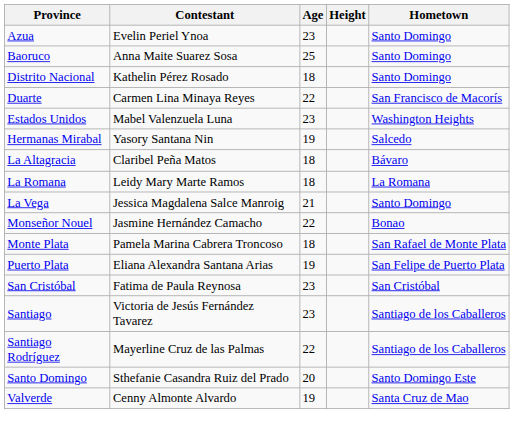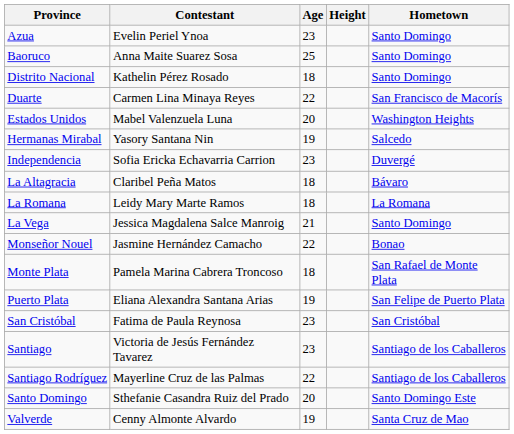 <table class="wikitable sortable" style="font-size: 95%;">
 <tr>
 <th>Province</th>
 <th>Contestant</th>
 <th>Age</th>
 <th>Height</th>
 <th>Hometown</th>
 </tr>
 <tr>
 <td><a href='#'>Azua</a></td>
 <td>Evelin Periel Ynoa</td>
 <td>23</td>
 <td></td>
 <td><a href='#'>Santo Domingo</a></td>
 </tr>
 <tr>
 <td><a href='#'>Baoruco</a></td>
 <td>Anna Maite Suarez Sosa</td>
 <td>25</td>
 <td></td>
 <td><a href='#'>Santo Domingo</a></td>
 </tr>
 <tr>
 <td><a href='#'>Distrito Nacional</a></td>
 <td>Kathelin Pérez Rosado</td>
 <td>18</td>
 <td></td>
 <td><a href='#'>Santo Domingo</a></td>
 </tr>
 <tr>
 <td><a href='#'>Duarte</a></td>
 <td>Carmen Lina Minaya Reyes</td>
 <td>22</td>
 <td></td>
 <td><a href='#'>San Francisco de Macorís</a></td>
 </tr>
 <tr>
 <td><a href='#'>Estados Unidos</a></td>
 <td>Mabel Valenzuela Luna</td>
-<td>23</td>
+<td>20</td>
 <td></td>
 <td><a href='#'>Washington Heights</a></td>
 </tr>
 <tr>
 <td><a href='#'>Hermanas Mirabal</a></td>
 <td>Yasory Santana Nin</td>
 <td>19</td>
 <td></td>
 <td><a href='#'>Salcedo</a></td>
+</tr>
+<tr>
+<td><a href='#'>Independencia</a></td>
+<td>Sofia Ericka Echavarria Carrion</td>
+<td>23</td>
+<td></td>
+<td><a href='#'>Duvergé</a></td>
 </tr>
 <tr>
 <td><a href='#'>La Altagracia</a></td>
 <td>Claribel Peña Matos</td>
 <td>18</td>
 <td></td>
 <td><a href='#'>Bávaro</a></td>
 </tr>
 <tr>
 <td><a href='#'>La Romana</a></td>
 <td>Leidy Mary Marte Ramos</td>
 <td>18</td>
 <td></td>
 <td><a href='#'>La Romana</a></td>
 </tr>
 <tr>
 <td><a href='#'>La Vega</a></td>
 <td>Jessica Magdalena Salce Manroig</td>
 <td>21</td>
 <td></td>
 <td><a href='#'>Santo Domingo</a></td>
 </tr>
 <tr>
 <td><a href='#'>Monseñor Nouel</a></td>
 <td>Jasmine Hernández Camacho</td>
 <td>22</td>
 <td></td>
 <td><a href='#'>Bonao</a></td>
 </tr>
 <tr>
 <td><a href='#'>Monte Plata</a></td>
 <td>Pamela Marina Cabrera Troncoso</td>
 <td>18</td>
 <td></td>
 <td><a href='#'>San Rafael de Monte Plata</a></td>
 </tr>
 <tr>
 <td><a href='#'>Puerto Plata</a></td>
 <td>Eliana Alexandra Santana Arias</td>
 <td>19</td>
 <td></td>
 <td><a href='#'>San Felipe de Puerto Plata</a></td>
 </tr>
 <tr>
 <td><a href='#'>San Cristóbal</a></td>
 <td>Fatima de Paula Reynosa</td>
 <td>23</td>
 <td></td>
 <td><a href='#'>San Cristóbal</a></td>
 </tr>
 <tr>
 <td><a href='#'>Santiago</a></td>
 <td>Victoria de Jesús Fernández Tavarez</td>
 <td>23</td>
 <td></td>
 <td><a href='#'>Santiago de los Caballeros</a></td>
 </tr>
 <tr>
 <td><a href='#'>Santiago Rodríguez</a></td>
 <td>Mayerline Cruz de las Palmas</td>
 <td>22</td>
 <td></td>
 <td><a href='#'>Santiago de los Caballeros</a></td>
 </tr>
 <tr>
 <td><a href='#'>Santo Domingo</a></td>
 <td>Sthefanie Casandra Ruiz del Prado</td>
 <td>20</td>
 <td></td>
 <td><a href='#'>Santo Domingo Este</a></td>
 </tr>
 <tr>
 <td><a href='#'>Valverde</a></td>
 <td>Cenny Almonte Alvardo</td>
 <td>19</td>
 <td></td>
 <td><a href='#'>Santa Cruz de Mao</a></td>
 </tr>
 </table>
